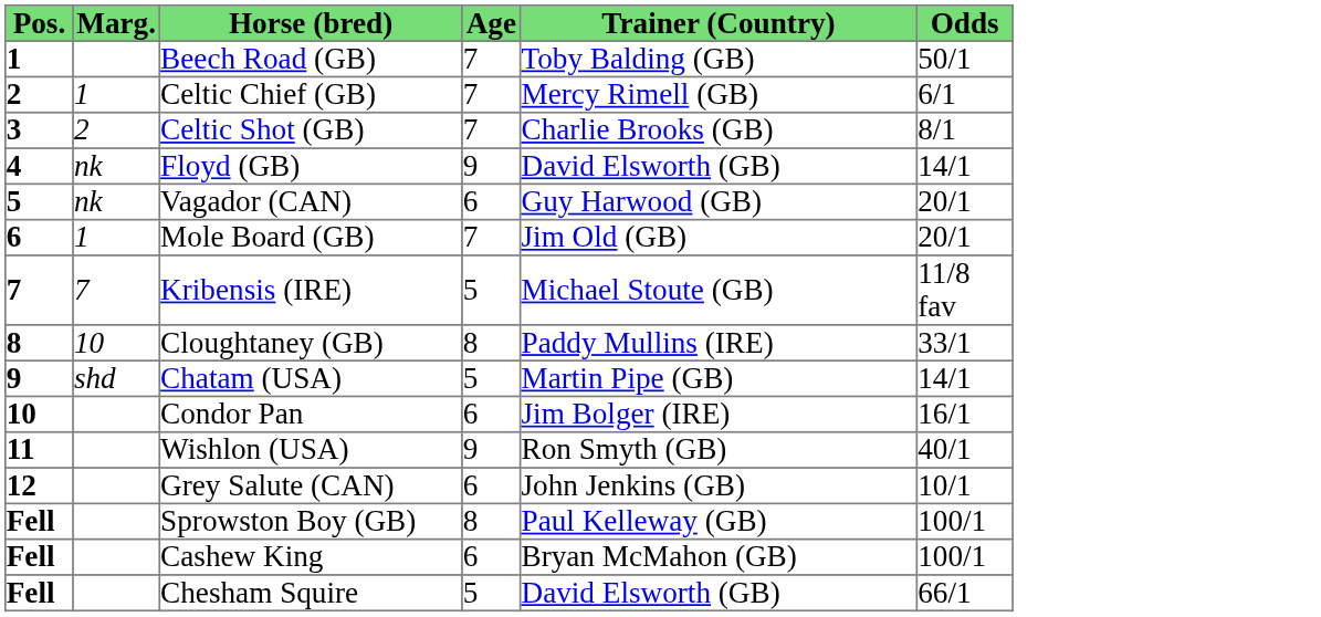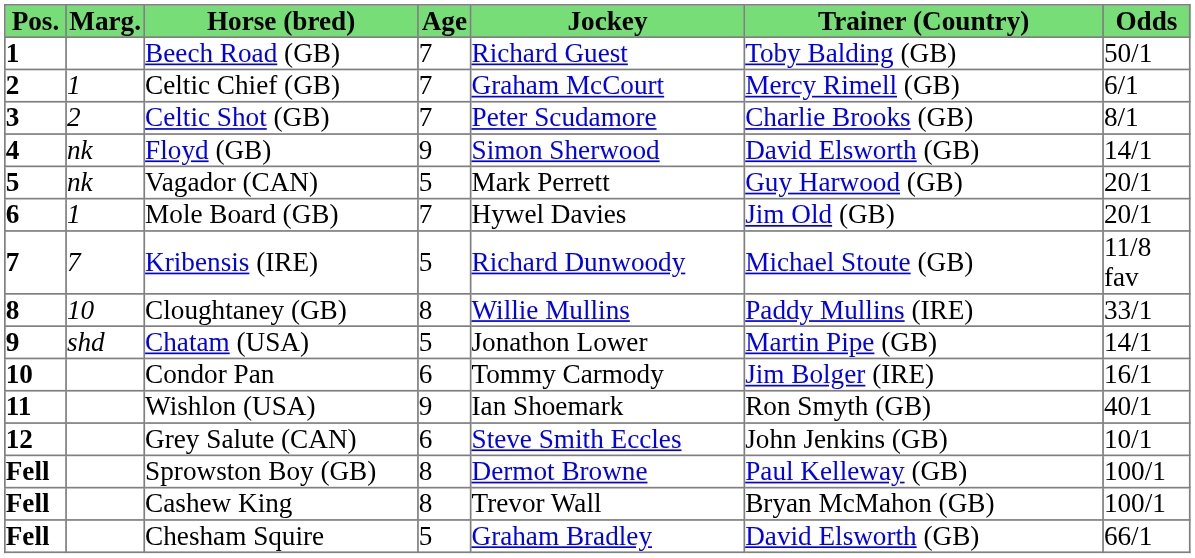 <table class = "sortable" | border="1" cellpadding="0" style="border-collapse: collapse;">
 <tr style="background:#7d7; text-align:center;">
 <th style="width:35px;"><strong>Pos.</strong></th>
 <th style="width:45px;"><strong>Marg.</strong></th>
 <th style="width:160px;"><strong>Horse (bred)</strong></th>
 <th style="width:30px;"><strong>Age</strong></th>
+<th style="width:160px;"><strong>Jockey</strong></th>
 <th style="width:210px;"><strong>Trainer (Country)</strong></th>
 <th style="width:50px;"><strong>Odds</strong></th>
 </tr>
 <tr>
 <td><strong>1</strong></td>
 <td></td>
 <td><a href='#'>Beech Road</a> (GB)</td>
 <td>7</td>
+<td><a href='#'>Richard Guest</a></td>
 <td><a href='#'>Toby Balding</a> (GB)</td>
 <td>50/1</td>
 </tr>
 <tr>
 <td><strong>2</strong></td>
 <td><em>1</em></td>
 <td>Celtic Chief (GB)</td>
 <td>7</td>
+<td><a href='#'>Graham McCourt</a></td>
 <td><a href='#'>Mercy Rimell</a> (GB)</td>
 <td>6/1</td>
 </tr>
 <tr>
 <td><strong>3</strong></td>
 <td><em>2</em></td>
 <td><a href='#'>Celtic Shot</a> (GB)</td>
 <td>7</td>
+<td><a href='#'>Peter Scudamore</a></td>
 <td><a href='#'>Charlie Brooks</a> (GB)</td>
 <td>8/1</td>
 </tr>
 <tr>
 <td><strong>4</strong></td>
 <td><em>nk</em></td>
 <td><a href='#'>Floyd</a> (GB)</td>
 <td>9</td>
+<td><a href='#'>Simon Sherwood</a></td>
 <td><a href='#'>David Elsworth</a> (GB)</td>
 <td>14/1</td>
 </tr>
 <tr>
 <td><strong>5</strong></td>
 <td><em>nk</em></td>
 <td>Vagador (CAN)</td>
-<td>6</td>
+<td>5</td>
+<td>Mark Perrett</td>
 <td><a href='#'>Guy Harwood</a> (GB)</td>
 <td>20/1</td>
 </tr>
 <tr>
 <td><strong>6</strong></td>
 <td><em>1</em></td>
 <td>Mole Board (GB)</td>
 <td>7</td>
+<td>Hywel Davies</td>
 <td><a href='#'>Jim Old</a> (GB)</td>
 <td>20/1</td>
 </tr>
 <tr>
 <td><strong>7</strong></td>
 <td><em>7</em></td>
 <td><a href='#'>Kribensis</a> (IRE)</td>
 <td>5</td>
+<td><a href='#'>Richard Dunwoody</a></td>
 <td><a href='#'>Michael Stoute</a> (GB)</td>
 <td>11/8 fav</td>
 </tr>
 <tr>
 <td><strong>8</strong></td>
 <td><em>10</em></td>
 <td>Cloughtaney (GB)</td>
 <td>8</td>
+<td><a href='#'>Willie Mullins</a></td>
 <td><a href='#'>Paddy Mullins</a> (IRE)</td>
 <td>33/1</td>
 </tr>
 <tr>
 <td><strong>9</strong></td>
 <td><em>shd</em></td>
 <td><a href='#'>Chatam</a> (USA)</td>
 <td>5</td>
+<td>Jonathon Lower</td>
 <td><a href='#'>Martin Pipe</a> (GB)</td>
 <td>14/1</td>
 </tr>
 <tr>
 <td><strong>10</strong></td>
 <td></td>
 <td>Condor Pan</td>
 <td>6</td>
+<td>Tommy Carmody</td>
 <td><a href='#'>Jim Bolger</a> (IRE)</td>
 <td>16/1</td>
 </tr>
 <tr>
 <td><strong>11</strong></td>
 <td></td>
 <td>Wishlon (USA)</td>
 <td>9</td>
+<td>Ian Shoemark</td>
 <td>Ron Smyth (GB)</td>
 <td>40/1</td>
 </tr>
 <tr>
 <td><strong>12</strong></td>
 <td></td>
 <td>Grey Salute (CAN)</td>
 <td>6</td>
+<td><a href='#'>Steve Smith Eccles</a></td>
 <td>John Jenkins (GB)</td>
 <td>10/1</td>
 </tr>
 <tr>
 <td><strong>Fell</strong></td>
 <td></td>
 <td>Sprowston Boy (GB)</td>
 <td>8</td>
+<td><a href='#'>Dermot Browne</a></td>
 <td><a href='#'>Paul Kelleway</a> (GB)</td>
 <td>100/1</td>
 </tr>
 <tr>
 <td><strong>Fell</strong></td>
 <td></td>
 <td>Cashew King</td>
-<td>6</td>
+<td>8</td>
+<td>Trevor Wall</td>
 <td>Bryan McMahon (GB)</td>
 <td>100/1</td>
 </tr>
 <tr>
 <td><strong>Fell</strong></td>
 <td></td>
 <td>Chesham Squire</td>
 <td>5</td>
+<td><a href='#'>Graham Bradley</a></td>
 <td><a href='#'>David Elsworth</a> (GB)</td>
 <td>66/1</td>
 </tr>
 </table>
